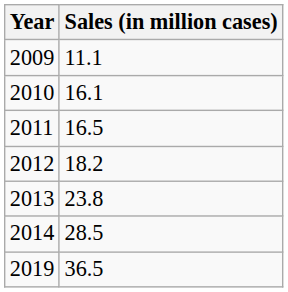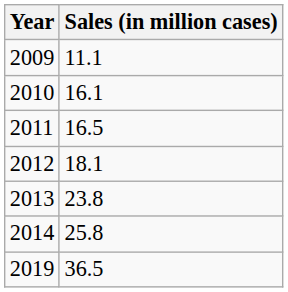 <table class="wikitable">
 <tr>
 <th>Year</th>
 <th>Sales (in million cases)</th>
 </tr>
 <tr>
 <td>2009</td>
 <td>11.1</td>
 </tr>
 <tr>
 <td>2010</td>
 <td>16.1</td>
 </tr>
 <tr>
 <td>2011</td>
 <td>16.5</td>
 </tr>
 <tr>
 <td>2012</td>
-<td>18.2</td>
+<td>18.1</td>
 </tr>
 <tr>
 <td>2013</td>
 <td>23.8</td>
 </tr>
 <tr>
 <td>2014</td>
-<td>28.5</td>
+<td>25.8</td>
 </tr>
 <tr>
 <td>2019</td>
 <td>36.5</td>
 </tr>
 </table>
